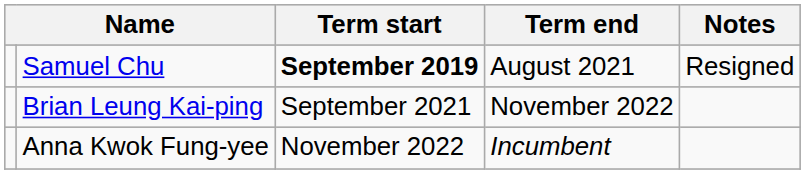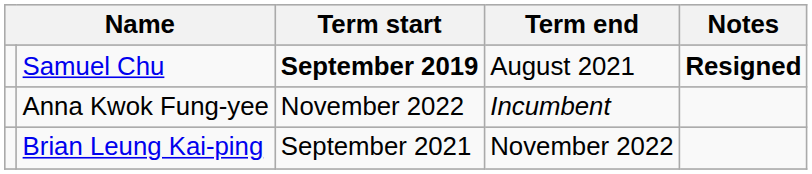 <table class="wikitable">
 <tr>
 <th colspan="2">Name</th>
 <th>Term start</th>
 <th>Term end</th>
 <th>Notes</th>
 </tr>
 <tr>
 <td></td>
 <td><a href='#'>Samuel Chu</a></td>
 <td><strong>September 2019</strong></td>
 <td>August 2021</td>
-<td>Resigned</td>
+<td><strong>Resigned</strong></td>
+</tr>
+<tr>
+<td></td>
+<td>Anna Kwok Fung-yee</td>
+<td>November 2022</td>
+<td><em>Incumbent</em></td>
+<td></td>
 </tr>
 <tr>
 <td></td>
 <td><a href='#'>Brian Leung Kai-ping</a></td>
 <td>September 2021</td>
 <td>November 2022</td>
 <td></td>
 </tr>
-<tr>
-<td></td>
-<td>Anna Kwok Fung-yee</td>
-<td>November 2022</td>
-<td><em>Incumbent</em></td>
-<td></td>
-</tr>
 </table>
